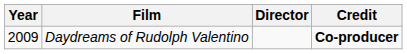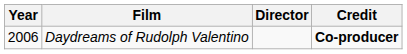 <table class="wikitable">
 <tr>
 <th>Year</th>
 <th>Film</th>
 <th>Director</th>
 <th>Credit</th>
 </tr>
 <tr>
-<td>2009</td>
+<td>2006</td>
 <td><em>Daydreams of Rudolph Valentino</em></td>
 <td></td>
 <td><strong>Co-producer</strong></td>
 </tr>
 </table>
